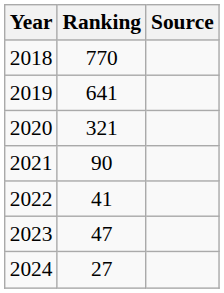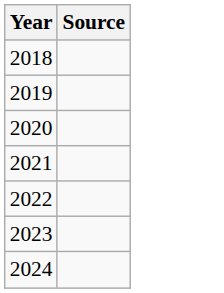 <table class="wikitable" style="text-align:center; font-size: 95%;">
 <tr>
 <th>Year</th>
-<th>Ranking</th>
 <th>Source</th>
 </tr>
 <tr>
 <td>2018</td>
-<td>770</td>
 <td></td>
 </tr>
 <tr>
 <td>2019</td>
-<td>641</td>
 <td></td>
 </tr>
 <tr>
 <td>2020</td>
-<td>321</td>
 <td></td>
 </tr>
 <tr>
 <td>2021</td>
-<td>90</td>
 <td></td>
 </tr>
 <tr>
 <td>2022</td>
-<td>41</td>
 <td></td>
 </tr>
 <tr>
 <td>2023</td>
-<td>47</td>
 <td></td>
 </tr>
 <tr>
 <td>2024</td>
-<td>27</td>
 <td></td>
 </tr>
 </table>
